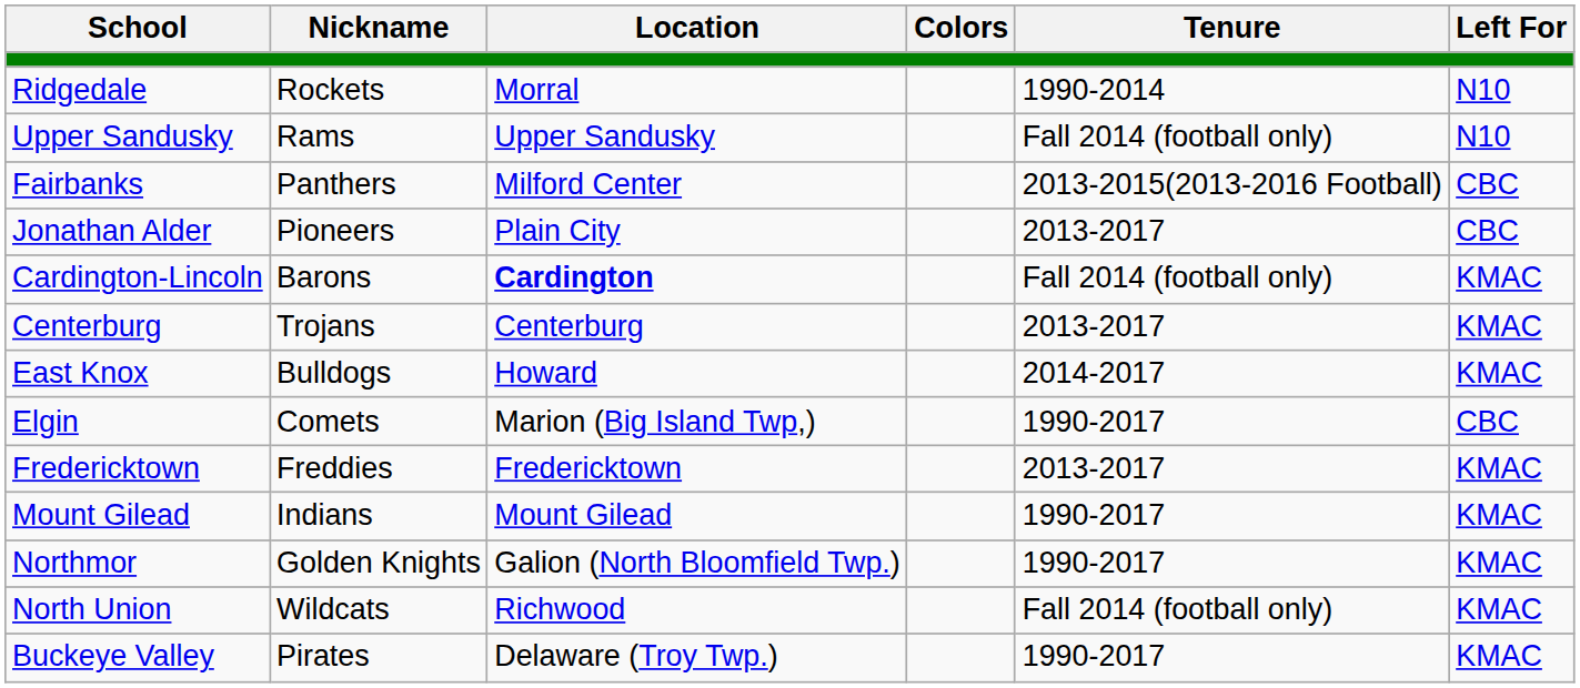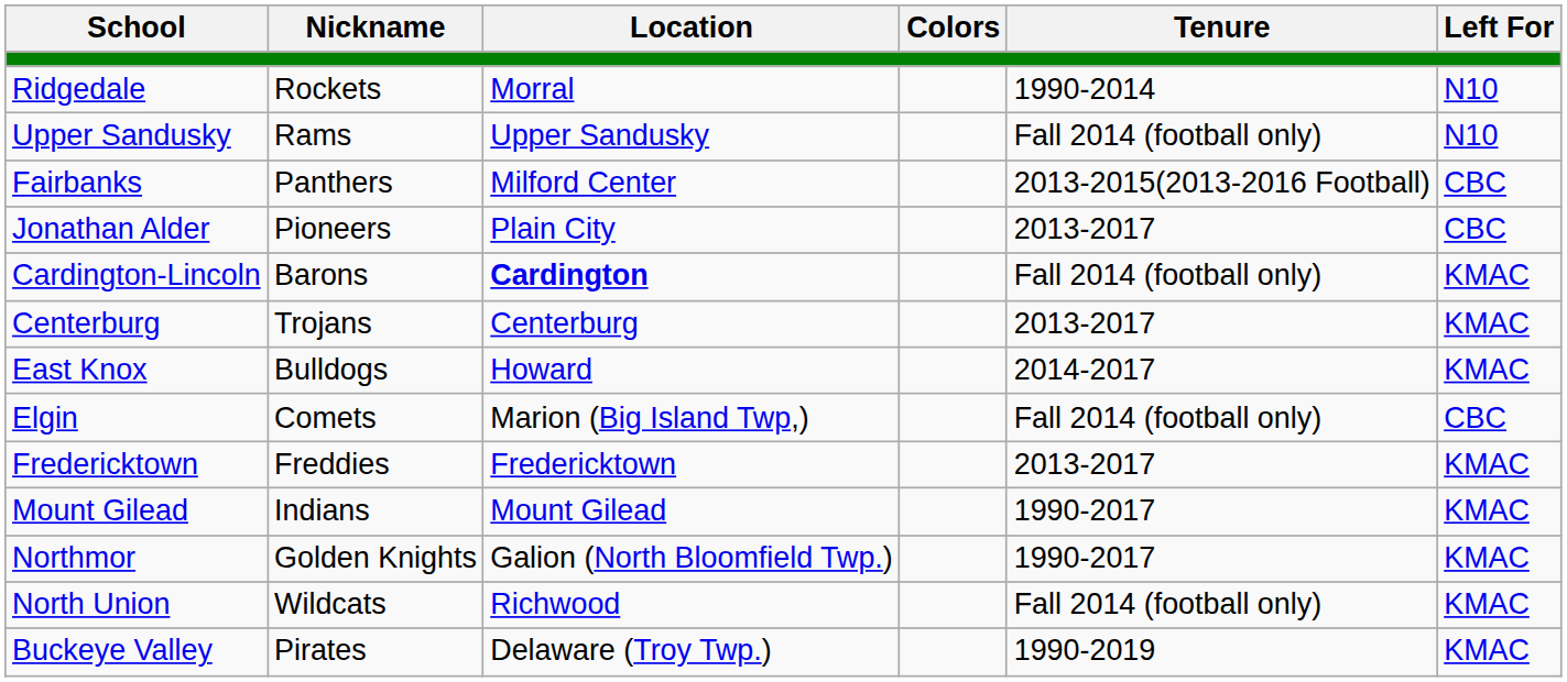 <table class="wikitable sortable">
 <tr>
 <th>School</th>
 <th>Nickname</th>
 <th>Location</th>
 <th>Colors</th>
 <th>Tenure</th>
 <th>Left For</th>
 </tr>
 <tr>
 <th colspan="7" style="background:green;"></th>
 </tr>
 <tr>
 <td><a href='#'>Ridgedale</a></td>
 <td>Rockets</td>
 <td><a href='#'>Morral</a></td>
 <td> </td>
 <td>1990-2014</td>
 <td><a href='#'>N10</a></td>
 </tr>
 <tr>
 <td><a href='#'>Upper Sandusky</a></td>
 <td>Rams</td>
 <td><a href='#'>Upper Sandusky</a></td>
 <td> </td>
 <td>Fall 2014 (football only)</td>
 <td><a href='#'>N10</a></td>
 </tr>
 <tr>
 <td><a href='#'>Fairbanks</a></td>
 <td>Panthers</td>
 <td><a href='#'>Milford Center</a></td>
 <td> </td>
 <td>2013-2015(2013-2016 Football)</td>
 <td><a href='#'>CBC</a></td>
 </tr>
 <tr>
 <td><a href='#'>Jonathan Alder</a></td>
 <td>Pioneers</td>
 <td><a href='#'>Plain City</a></td>
 <td> </td>
 <td>2013-2017</td>
 <td><a href='#'>CBC</a></td>
 </tr>
 <tr>
 <td><a href='#'>Cardington-Lincoln</a></td>
 <td>Barons</td>
 <td><strong><a href='#'>Cardington</a></strong></td>
 <td>  </td>
 <td>Fall 2014 (football only)</td>
 <td><a href='#'>KMAC</a></td>
 </tr>
 <tr>
 <td><a href='#'>Centerburg</a></td>
 <td>Trojans</td>
 <td><a href='#'>Centerburg</a></td>
 <td> </td>
 <td>2013-2017</td>
 <td><a href='#'>KMAC</a></td>
 </tr>
 <tr>
 <td><a href='#'>East Knox</a></td>
 <td>Bulldogs</td>
 <td><a href='#'>Howard</a></td>
 <td> </td>
 <td>2014-2017</td>
 <td><a href='#'>KMAC</a></td>
 </tr>
 <tr>
 <td><a href='#'>Elgin</a></td>
 <td>Comets</td>
 <td>Marion (<a href='#'>Big Island Twp</a>,)</td>
 <td> </td>
-<td>1990-2017</td>
+<td>Fall 2014 (football only)</td>
 <td><a href='#'>CBC</a></td>
 </tr>
 <tr>
 <td><a href='#'>Fredericktown</a></td>
 <td>Freddies</td>
 <td><a href='#'>Fredericktown</a></td>
 <td> </td>
 <td>2013-2017</td>
 <td><a href='#'>KMAC</a></td>
 </tr>
 <tr>
 <td><a href='#'>Mount Gilead</a></td>
 <td>Indians</td>
 <td><a href='#'>Mount Gilead</a></td>
 <td> </td>
 <td>1990-2017</td>
 <td><a href='#'>KMAC</a></td>
 </tr>
 <tr>
 <td><a href='#'>Northmor</a></td>
 <td>Golden Knights</td>
 <td>Galion (<a href='#'>North Bloomfield Twp.</a>)</td>
 <td>  </td>
 <td>1990-2017</td>
 <td><a href='#'>KMAC</a></td>
 </tr>
 <tr>
 <td><a href='#'>North Union</a></td>
 <td>Wildcats</td>
 <td><a href='#'>Richwood</a></td>
 <td> </td>
 <td>Fall 2014 (football only)</td>
 <td><a href='#'>KMAC</a></td>
 </tr>
 <tr>
 <td><a href='#'>Buckeye Valley</a></td>
 <td>Pirates</td>
 <td>Delaware (<a href='#'>Troy Twp.</a>)</td>
 <td> </td>
-<td>1990-2017</td>
+<td>1990-2019</td>
 <td><a href='#'>KMAC</a></td>
 </tr>
 </table>
